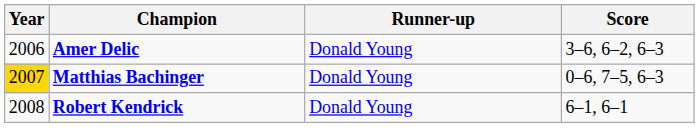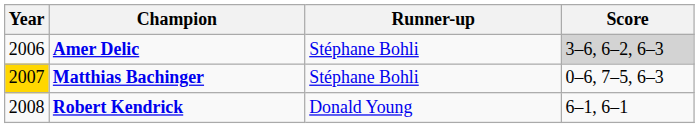 <table class="wikitable" style="font-size:90%">
 <tr>
 <th>Year</th>
 <th width="200">Champion</th>
 <th width="200">Runner-up</th>
 <th width="100">Score</th>
 </tr>
 <tr>
 <td>2006</td>
 <td> <strong><a href='#'>Amer Delic</a></strong></td>
-<td> <a href='#'>Donald Young</a></td>
-<td>3–6, 6–2, 6–3</td>
+<td> <a href='#'>Stéphane Bohli</a></td>
+<td style="background: lightgrey;">3–6, 6–2, 6–3</td>
 </tr>
 <tr>
 <td style="background: gold;">2007</td>
 <td> <strong><a href='#'>Matthias Bachinger</a></strong></td>
-<td> <a href='#'>Donald Young</a></td>
+<td> <a href='#'>Stéphane Bohli</a></td>
 <td>0–6, 7–5, 6–3</td>
 </tr>
 <tr>
 <td>2008</td>
 <td> <strong><a href='#'>Robert Kendrick</a></strong></td>
 <td> <a href='#'>Donald Young</a></td>
 <td>6–1, 6–1</td>
 </tr>
 </table>
